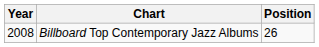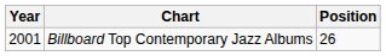 <table class="wikitable">
 <tr>
 <th>Year</th>
 <th>Chart</th>
 <th>Position</th>
 </tr>
 <tr>
-<td>2008</td>
+<td>2001</td>
 <td><em>Billboard</em> Top Contemporary Jazz Albums</td>
 <td>26</td>
 </tr>
 </table>
